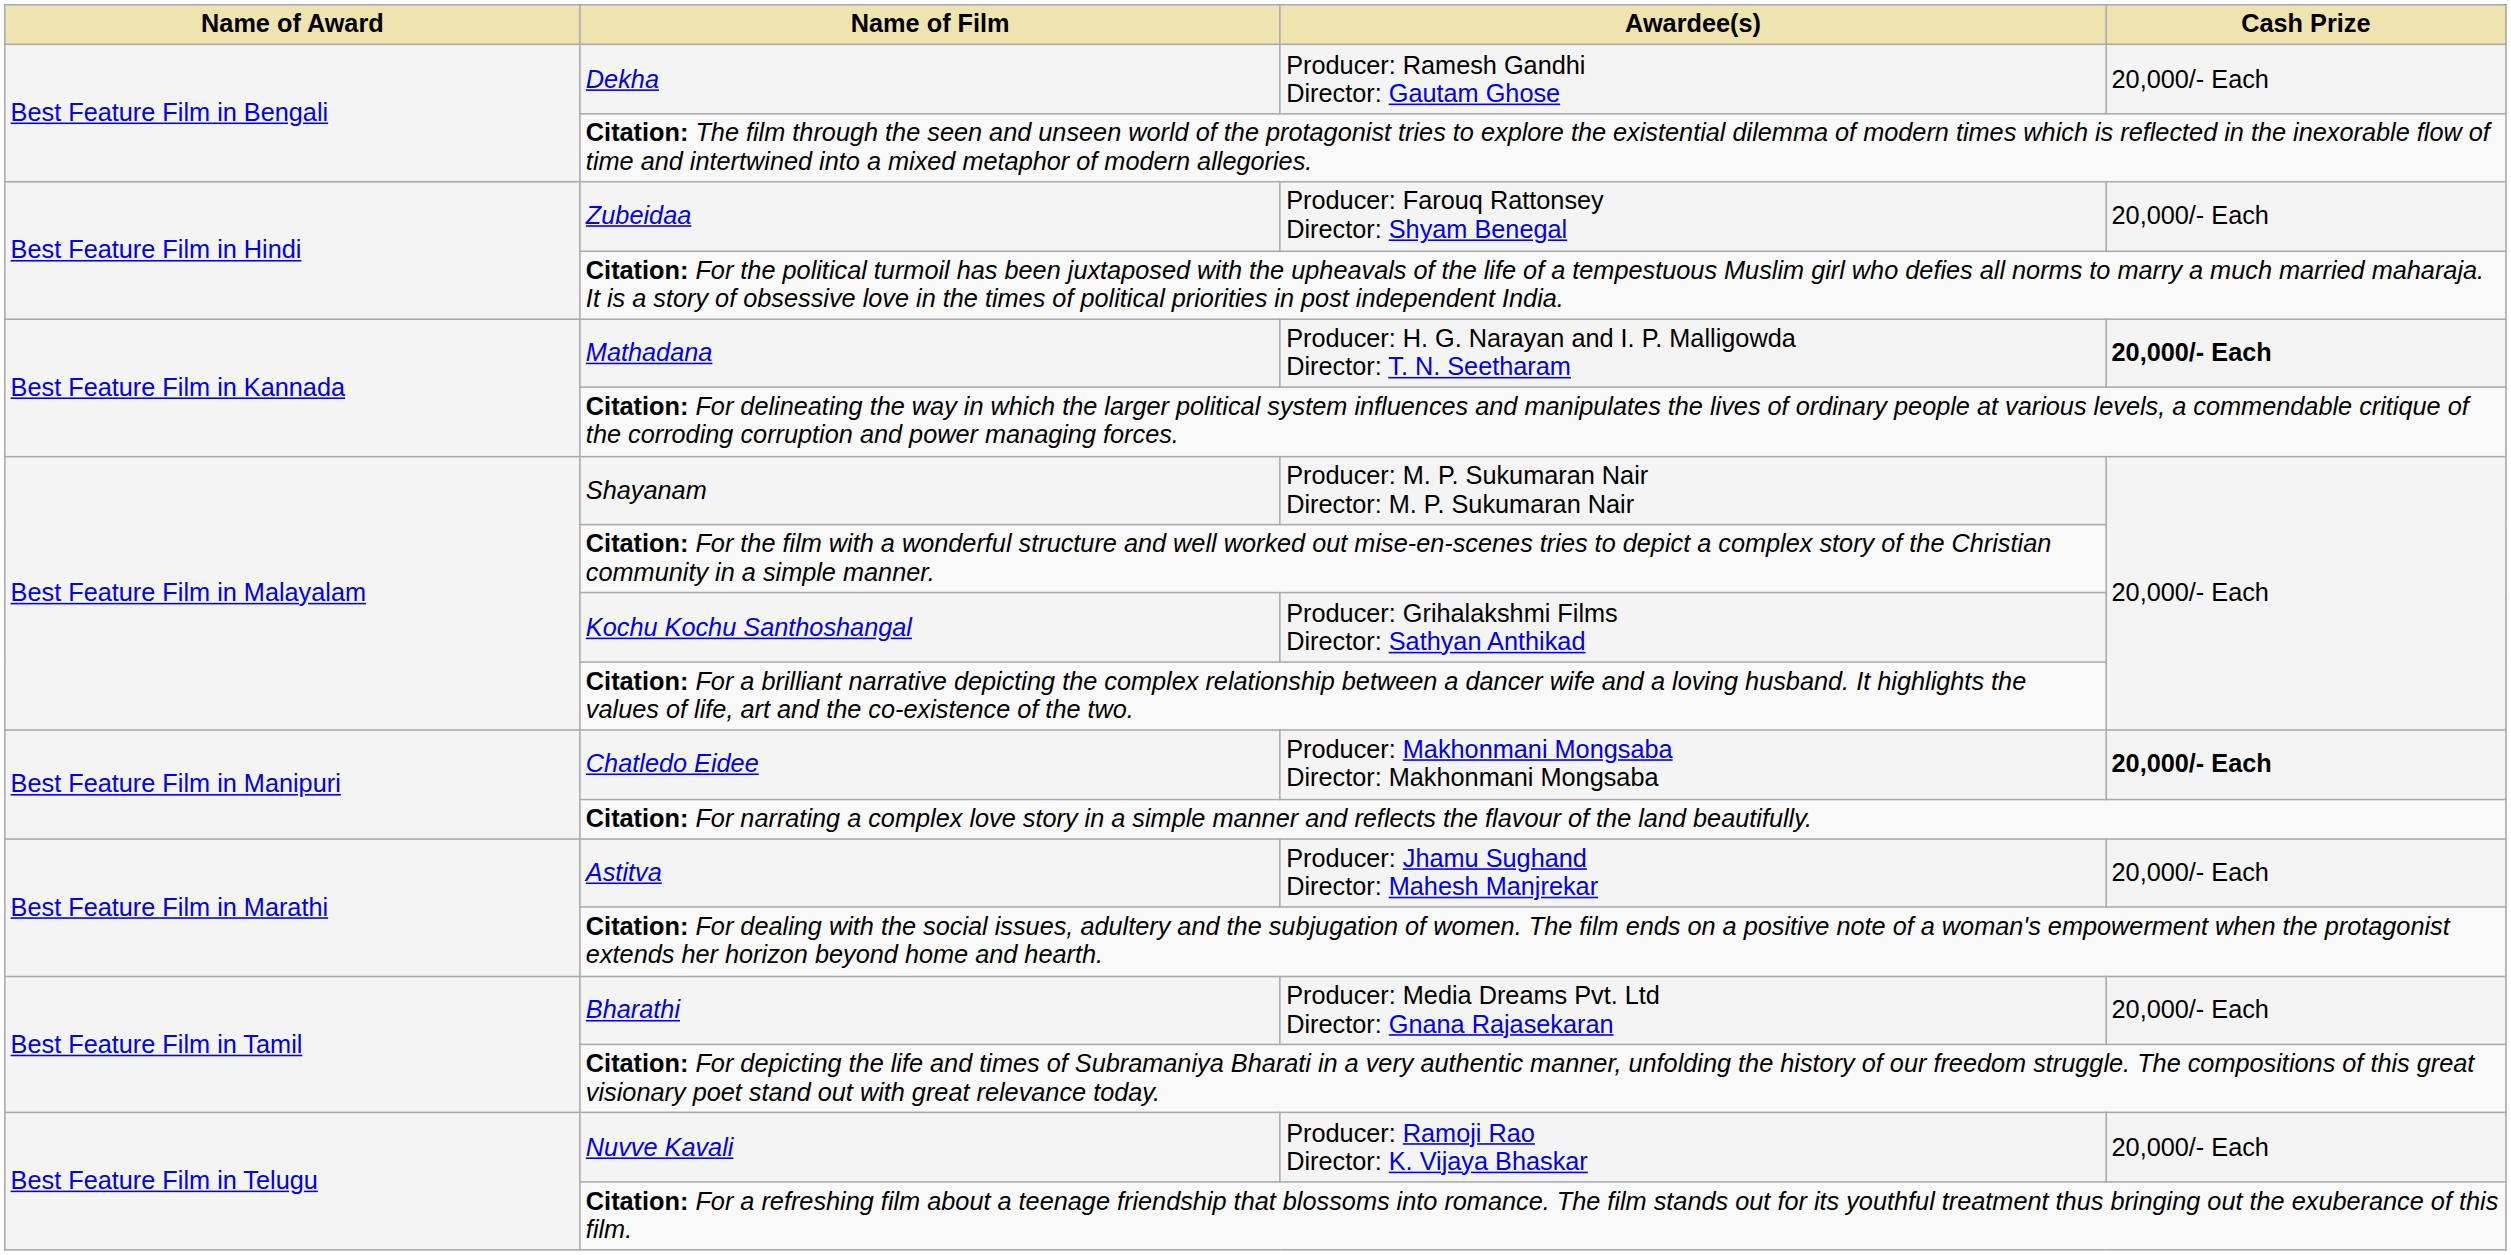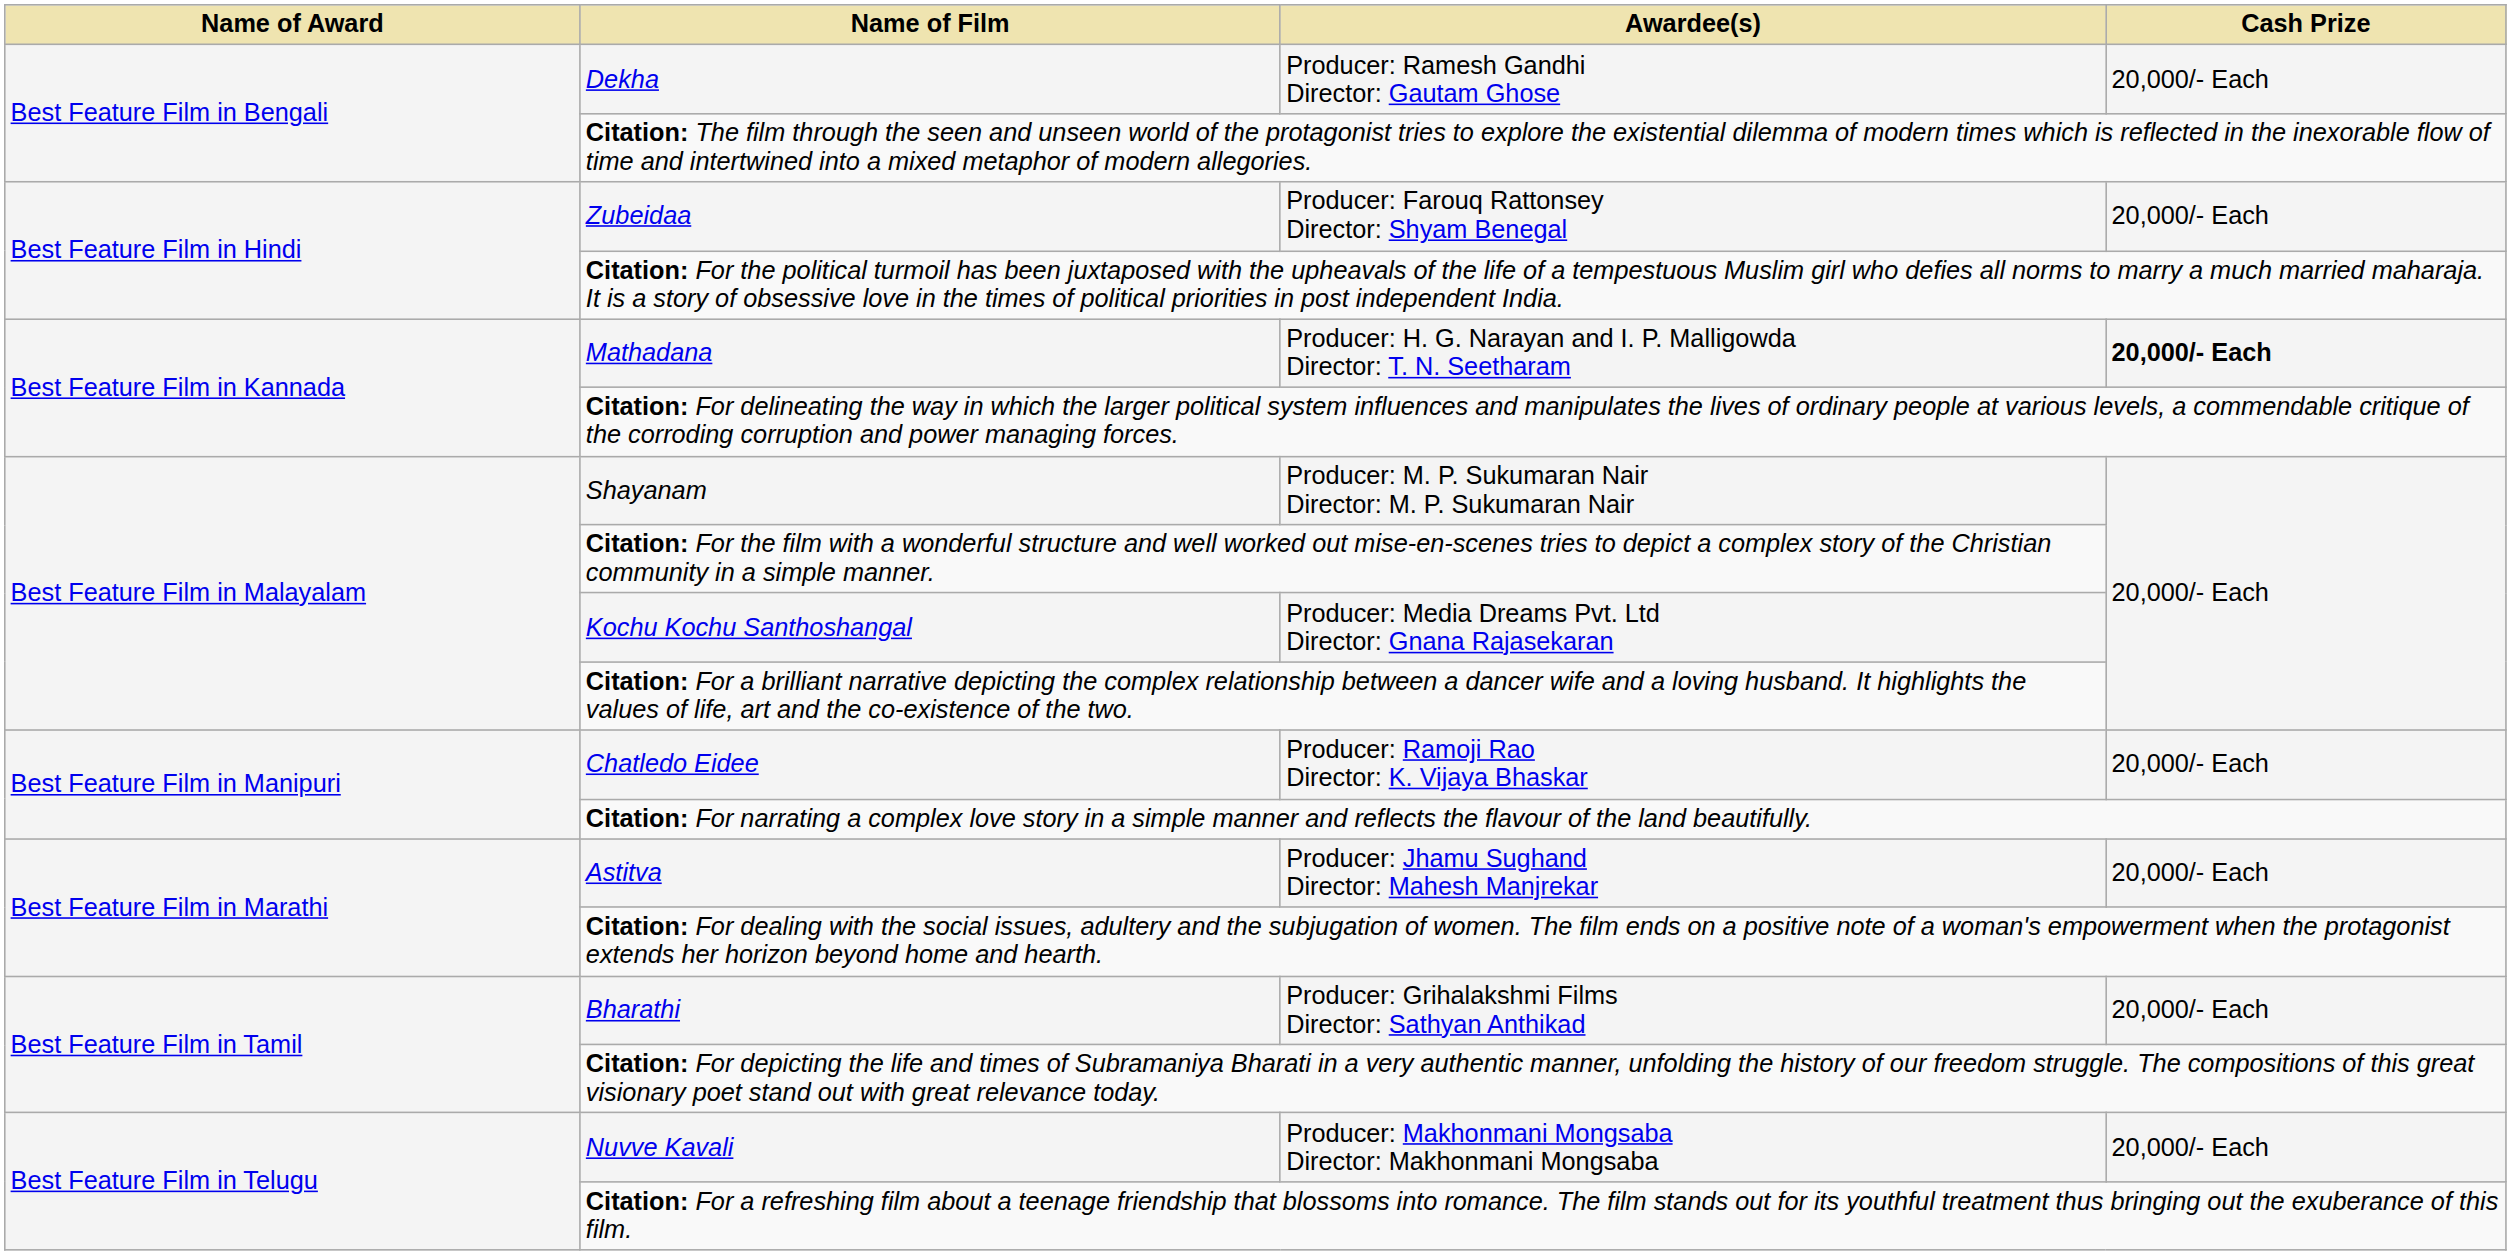 <table class="wikitable" style="width:100%;">
 <tr>
 <th style="background-color:#EFE4B0;width:23%;">Name of Award</th>
 <th style="background-color:#EFE4B0;width:28%;">Name of Film</th>
 <th style="background-color:#EFE4B0;width:33%;">Awardee(s)</th>
 <th style="background-color:#EFE4B0;width:16%;">Cash Prize</th>
 </tr>
 <tr style="background-color:#F4F4F4">
 <td rowspan="2"><a href='#'>Best Feature Film in Bengali</a></td>
 <td><em><a href='#'>Dekha</a></em></td>
 <td>Producer: Ramesh Gandhi<br>Director: <a href='#'>Gautam Ghose</a></td>
 <td> 20,000/- Each</td>
 </tr>
 <tr style="background-color:#F9F9F9">
 <td colspan="3"><strong>Citation:</strong> <em>The film through the seen and unseen world of the protagonist tries to explore the existential dilemma of modern times which is reflected in the inexorable flow of time and intertwined into a mixed metaphor of modern allegories.</em></td>
 </tr>
 <tr style="background-color:#F4F4F4">
 <td rowspan="2"><a href='#'>Best Feature Film in Hindi</a></td>
 <td><em><a href='#'>Zubeidaa</a></em></td>
 <td>Producer: Farouq Rattonsey<br>Director: <a href='#'>Shyam Benegal</a></td>
 <td> 20,000/- Each</td>
 </tr>
 <tr style="background-color:#F9F9F9">
 <td colspan="3"><strong>Citation:</strong> <em>For the political turmoil has been juxtaposed with the upheavals of the life of a tempestuous Muslim girl who defies all norms to marry a much married maharaja. It is a story of obsessive love in the times of political priorities in post independent India.</em></td>
 </tr>
 <tr style="background-color:#F4F4F4">
 <td rowspan="2"><a href='#'>Best Feature Film in Kannada</a></td>
 <td><em><a href='#'>Mathadana</a></em></td>
 <td>Producer: H. G. Narayan and I. P. Malligowda<br>Director: <a href='#'>T. N. Seetharam</a></td>
 <td><strong> 20,000/- Each</strong></td>
 </tr>
 <tr style="background-color:#F9F9F9">
 <td colspan="3"><strong>Citation:</strong> <em>For delineating the way in which the larger political system influences and manipulates the lives of ordinary people at various levels, a commendable critique of the corroding corruption and power managing forces.</em></td>
 </tr>
 <tr style="background-color:#F4F4F4">
 <td rowspan="4"><a href='#'>Best Feature Film in Malayalam</a></td>
 <td><em>Shayanam</em></td>
 <td>Producer: M. P. Sukumaran Nair<br>Director: M. P. Sukumaran Nair</td>
 <td rowspan="4"> 20,000/- Each</td>
 </tr>
 <tr style="background-color:#F9F9F9">
 <td colspan="2"><strong>Citation:</strong> <em>For the film with a wonderful structure and well worked out mise-en-scenes tries to depict a complex story of the Christian community in a simple manner.</em></td>
 </tr>
 <tr style="background-color:#F4F4F4">
 <td><em><a href='#'>Kochu Kochu Santhoshangal</a></em></td>
-<td>Producer: Grihalakshmi Films<br>Director: <a href='#'>Sathyan Anthikad</a></td>
+<td>Producer: Media Dreams Pvt. Ltd<br>Director: <a href='#'>Gnana Rajasekaran</a></td>
 </tr>
 <tr style="background-color:#F9F9F9">
 <td colspan="2"><strong>Citation:</strong> <em>For a brilliant narrative depicting the complex relationship between a dancer wife and a loving husband. It highlights the values of life, art and the co-existence of the two.</em></td>
 </tr>
 <tr style="background-color:#F4F4F4">
 <td rowspan="2"><a href='#'>Best Feature Film in Manipuri</a></td>
 <td><em><a href='#'>Chatledo Eidee</a></em></td>
-<td>Producer: <a href='#'>Makhonmani Mongsaba</a><br>Director: Makhonmani Mongsaba</td>
-<td><strong> 20,000/- Each</strong></td>
+<td>Producer: <a href='#'>Ramoji Rao</a><br>Director: <a href='#'>K. Vijaya Bhaskar</a></td>
+<td> 20,000/- Each</td>
 </tr>
 <tr style="background-color:#F9F9F9">
 <td colspan="3"><strong>Citation:</strong> <em>For narrating a complex love story in a simple manner and reflects the flavour of the land beautifully.</em></td>
 </tr>
 <tr style="background-color:#F4F4F4">
 <td rowspan="2"><a href='#'>Best Feature Film in Marathi</a></td>
 <td><em><a href='#'>Astitva</a></em></td>
 <td>Producer: <a href='#'>Jhamu Sughand</a><br>Director: <a href='#'>Mahesh Manjrekar</a></td>
 <td> 20,000/- Each</td>
 </tr>
 <tr style="background-color:#F9F9F9">
 <td colspan="3"><strong>Citation:</strong> <em>For dealing with the social issues, adultery and the subjugation of women. The film ends on a positive note of a woman's empowerment when the protagonist extends her horizon beyond home and hearth.</em></td>
 </tr>
 <tr style="background-color:#F4F4F4">
 <td rowspan="2"><a href='#'>Best Feature Film in Tamil</a></td>
 <td><em><a href='#'>Bharathi</a></em></td>
-<td>Producer: Media Dreams Pvt. Ltd<br>Director: <a href='#'>Gnana Rajasekaran</a></td>
+<td>Producer: Grihalakshmi Films<br>Director: <a href='#'>Sathyan Anthikad</a></td>
 <td> 20,000/- Each</td>
 </tr>
 <tr style="background-color:#F9F9F9">
 <td colspan="3"><strong>Citation:</strong> <em>For depicting the life and times of Subramaniya Bharati in a very authentic manner, unfolding the history of our freedom struggle. The compositions of this great visionary poet stand out with great relevance today.</em></td>
 </tr>
 <tr style="background-color:#F4F4F4">
 <td rowspan="2"><a href='#'>Best Feature Film in Telugu</a></td>
 <td><em><a href='#'>Nuvve Kavali</a></em></td>
-<td>Producer: <a href='#'>Ramoji Rao</a><br>Director: <a href='#'>K. Vijaya Bhaskar</a></td>
+<td>Producer: <a href='#'>Makhonmani Mongsaba</a><br>Director: Makhonmani Mongsaba</td>
 <td> 20,000/- Each</td>
 </tr>
 <tr style="background-color:#F9F9F9">
 <td colspan="3"><strong>Citation:</strong> <em>For a refreshing film about a teenage friendship that blossoms into romance. The film stands out for its youthful treatment thus bringing out the exuberance of this film.</em></td>
 </tr>
 </table>
